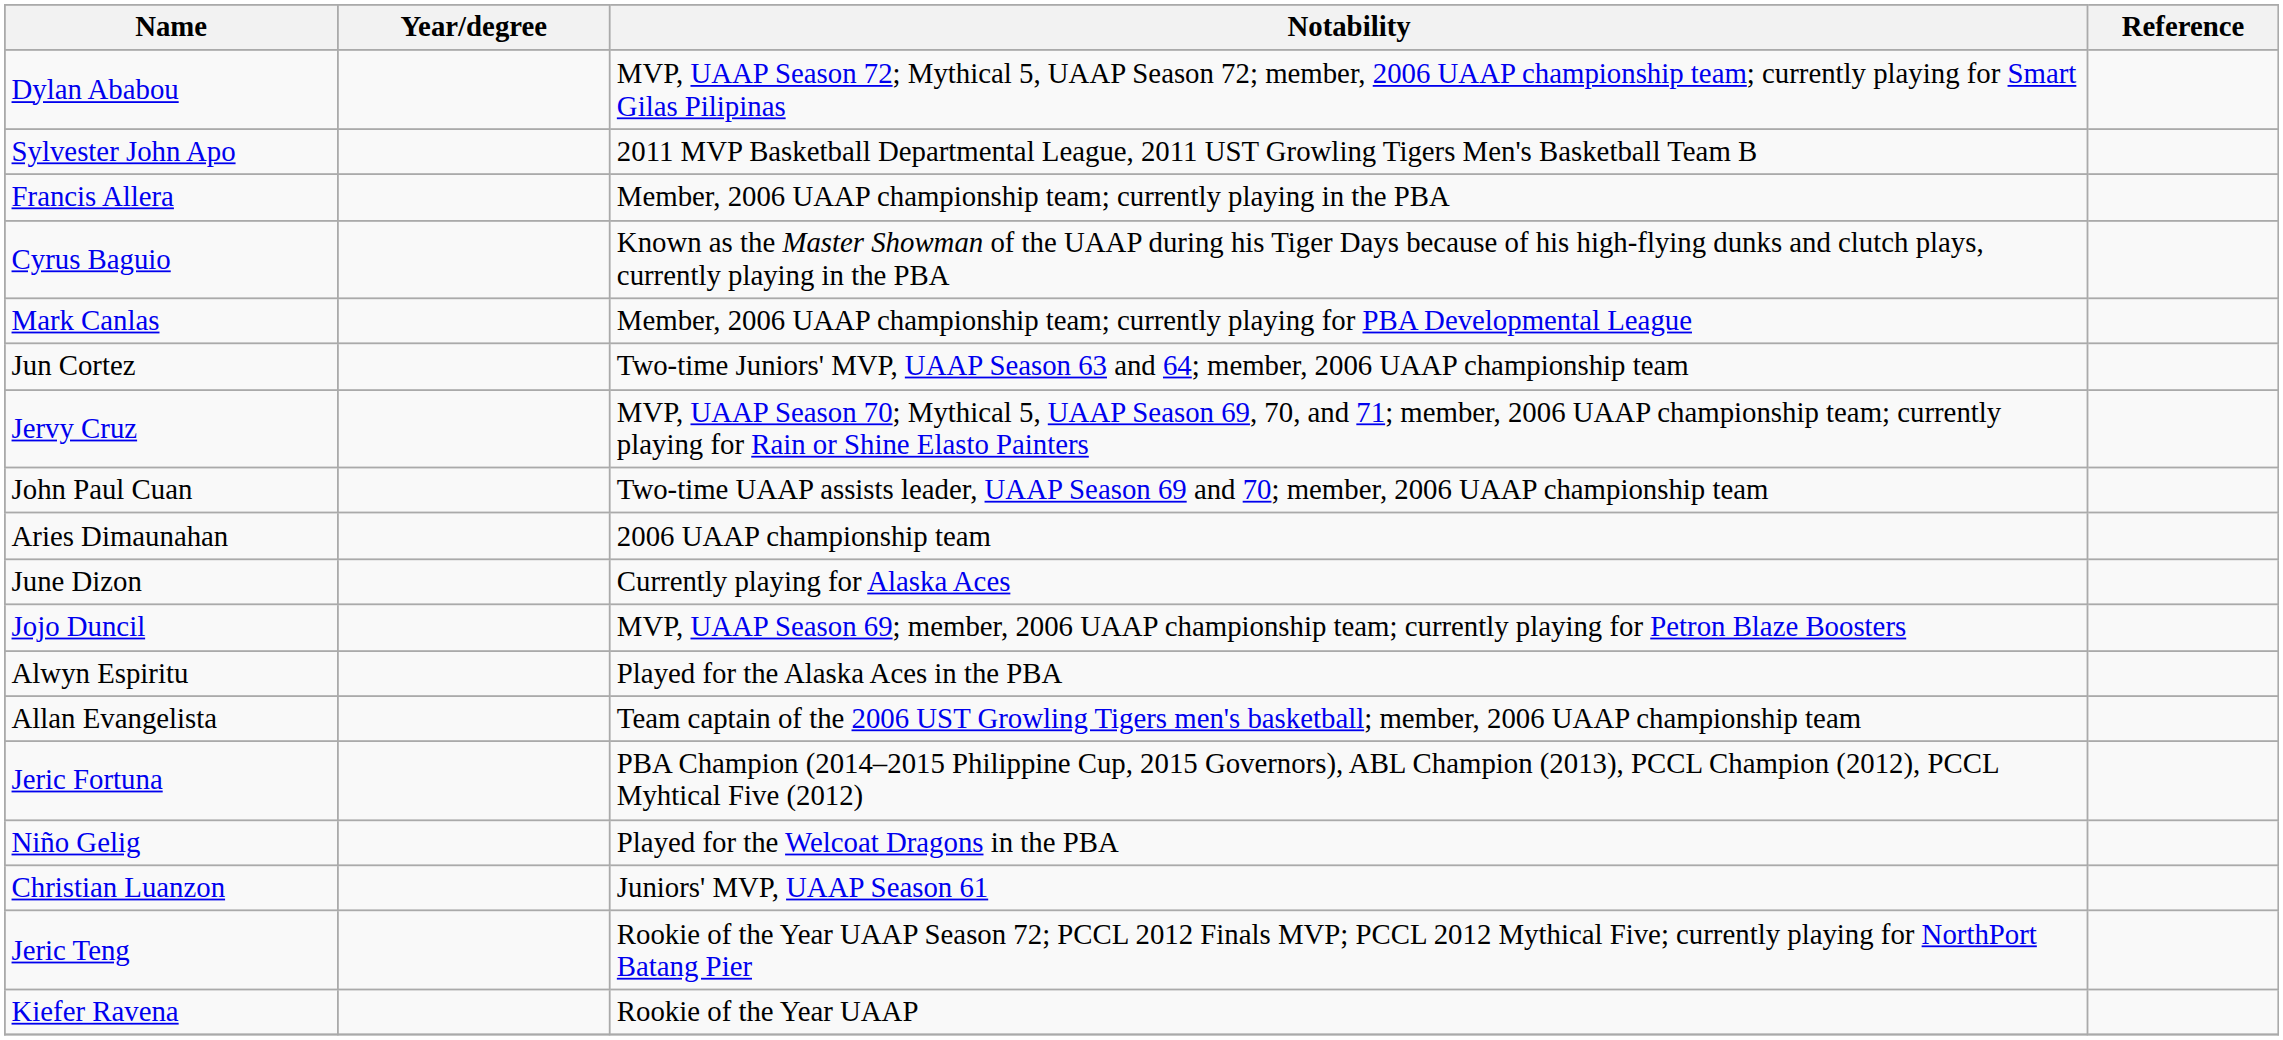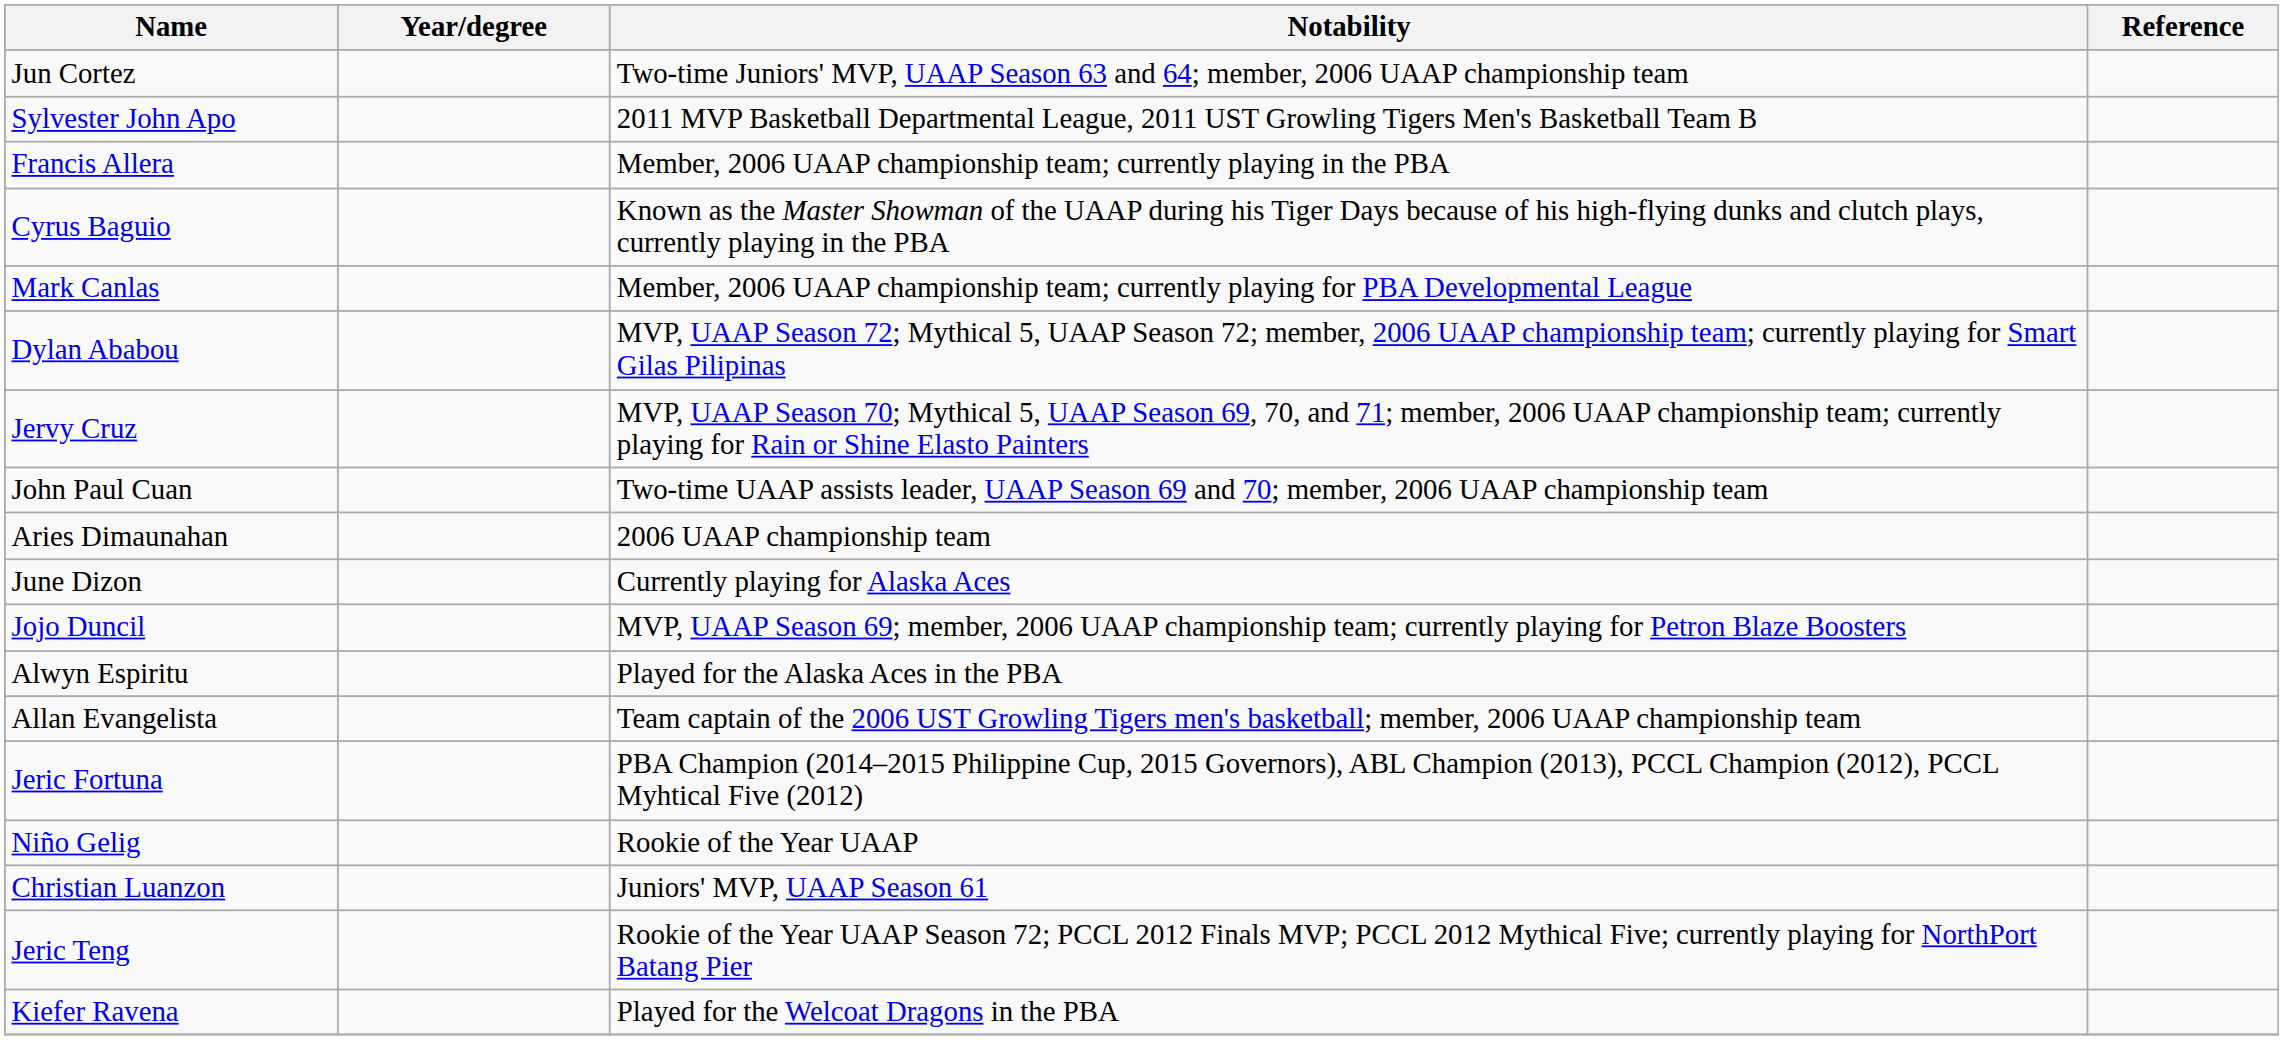 <table class="wikitable sortable" style="width:100%;">
 <tr>
 <th style="width:*;">Name</th>
 <th style="width:12%;">Year/degree</th>
 <th style="width:65%;" class="unsortable">Notability</th>
 <th style="width:*;" class="unsortable">Reference</th>
 </tr>
 <tr>
-<td><a href='#'>Dylan Ababou</a></td>
+<td>Jun Cortez</td>
 <td align=center></td>
-<td>MVP, <a href='#'>UAAP Season 72</a>; Mythical 5, UAAP Season 72; member, <a href='#'>2006 UAAP championship team</a>; currently playing for <a href='#'>Smart Gilas Pilipinas</a></td>
+<td>Two-time Juniors' MVP, <a href='#'>UAAP Season 63</a> and <a href='#'>64</a>; member, 2006 UAAP championship team</td>
 <td align=center></td>
 </tr>
 <tr>
 <td><a href='#'>Sylvester John Apo</a></td>
 <td align=center></td>
 <td>2011 MVP Basketball Departmental League, 2011 UST Growling Tigers Men's Basketball Team B</td>
 <td align=center></td>
 </tr>
 <tr>
 <td><a href='#'>Francis Allera</a></td>
 <td align=center></td>
 <td>Member, 2006 UAAP championship team; currently playing in the PBA</td>
 <td align=center></td>
 </tr>
 <tr>
 <td><a href='#'>Cyrus Baguio</a></td>
 <td align=center></td>
 <td>Known as the <em>Master Showman</em> of the UAAP during his Tiger Days because of his high-flying dunks and clutch plays, currently playing in the PBA</td>
 <td align=center></td>
 </tr>
 <tr>
 <td><a href='#'>Mark Canlas</a></td>
 <td align=center></td>
 <td>Member, 2006 UAAP championship team; currently playing for <a href='#'>PBA Developmental League</a></td>
 <td align=center></td>
 </tr>
 <tr>
-<td>Jun Cortez</td>
+<td><a href='#'>Dylan Ababou</a></td>
 <td align=center></td>
-<td>Two-time Juniors' MVP, <a href='#'>UAAP Season 63</a> and <a href='#'>64</a>; member, 2006 UAAP championship team</td>
+<td>MVP, <a href='#'>UAAP Season 72</a>; Mythical 5, UAAP Season 72; member, <a href='#'>2006 UAAP championship team</a>; currently playing for <a href='#'>Smart Gilas Pilipinas</a></td>
 <td align=center></td>
 </tr>
 <tr>
 <td><a href='#'>Jervy Cruz</a></td>
 <td align=center></td>
 <td>MVP, <a href='#'>UAAP Season 70</a>; Mythical 5, <a href='#'>UAAP Season 69</a>, 70, and <a href='#'>71</a>; member, 2006 UAAP championship team; currently playing for <a href='#'>Rain or Shine Elasto Painters</a></td>
 <td align=center></td>
 </tr>
 <tr>
 <td>John Paul Cuan</td>
 <td align=center></td>
 <td>Two-time UAAP assists leader, <a href='#'>UAAP Season 69</a> and <a href='#'>70</a>; member, 2006 UAAP championship team</td>
 <td align=center></td>
 </tr>
 <tr>
 <td>Aries Dimaunahan</td>
 <td align=center></td>
 <td>2006 UAAP championship team</td>
 <td align=center></td>
 </tr>
 <tr>
 <td>June Dizon</td>
 <td align=center></td>
 <td>Currently playing for <a href='#'>Alaska Aces</a></td>
 <td align=center></td>
 </tr>
 <tr>
 <td><a href='#'>Jojo Duncil</a></td>
 <td align=center></td>
 <td>MVP, <a href='#'>UAAP Season 69</a>; member, 2006 UAAP championship team; currently playing for <a href='#'>Petron Blaze Boosters</a></td>
 <td align=center></td>
 </tr>
 <tr>
 <td>Alwyn Espiritu</td>
 <td align=center></td>
 <td>Played for the Alaska Aces in the PBA</td>
 <td align=center></td>
 </tr>
 <tr>
 <td>Allan Evangelista</td>
 <td align=center></td>
 <td>Team captain of the <a href='#'>2006 UST Growling Tigers men's basketball</a>; member, 2006 UAAP championship team</td>
 <td align=center></td>
 </tr>
 <tr>
 <td><a href='#'>Jeric Fortuna</a></td>
 <td align=center></td>
 <td>PBA Champion (2014–2015 Philippine Cup, 2015 Governors), ABL Champion (2013), PCCL Champion (2012), PCCL Myhtical Five (2012)</td>
 <td align=center></td>
 </tr>
 <tr>
 <td><a href='#'>Niño Gelig</a></td>
 <td align=center></td>
-<td>Played for the <a href='#'>Welcoat Dragons</a> in the PBA</td>
+<td>Rookie of the Year UAAP</td>
 <td align=center></td>
 </tr>
 <tr>
 <td><a href='#'>Christian Luanzon</a></td>
 <td align=center></td>
 <td>Juniors' MVP, <a href='#'>UAAP Season 61</a></td>
 <td align=center></td>
 </tr>
 <tr>
 <td><a href='#'>Jeric Teng</a></td>
 <td align=center></td>
 <td>Rookie of the Year UAAP Season 72; PCCL 2012 Finals MVP; PCCL 2012 Mythical Five; currently playing for <a href='#'>NorthPort Batang Pier</a></td>
 <td align=center></td>
 </tr>
 <tr>
 <td><a href='#'>Kiefer Ravena</a></td>
 <td align=center></td>
-<td>Rookie of the Year UAAP</td>
+<td>Played for the <a href='#'>Welcoat Dragons</a> in the PBA</td>
 <td align=center></td>
 </tr>
 <tr>
 </tr>
 </table>
